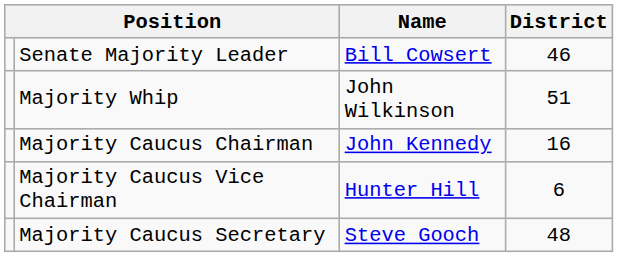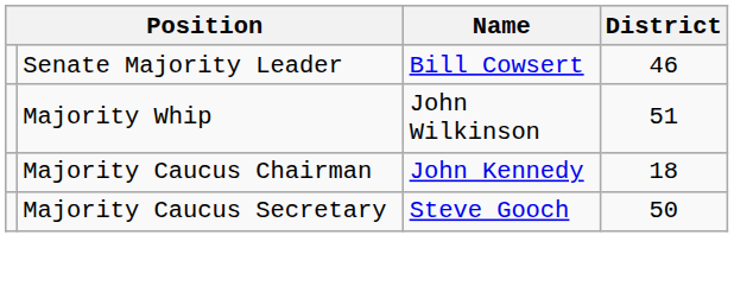 <table class="wikitable">
 <tr>
 <th colspan=2 align=center>Position</th>
 <th align="center" width="99">Name</th>
 <th align=center>District</th>
 </tr>
 <tr>
 <td></td>
 <td width="201">Senate Majority Leader</td>
 <td><a href='#'>Bill Cowsert</a></td>
 <td align=center>46</td>
 </tr>
 <tr>
 <td></td>
 <td>Majority Whip</td>
 <td>John Wilkinson</td>
 <td align=center>51</td>
 </tr>
 <tr>
 <td></td>
 <td>Majority Caucus Chairman</td>
 <td><a href='#'>John Kennedy</a></td>
-<td align=center>16</td>
-</tr>
-<tr>
-<td></td>
-<td>Majority Caucus Vice Chairman</td>
-<td><a href='#'>Hunter Hill</a></td>
-<td align=center>6</td>
+<td align=center>18</td>
 </tr>
 <tr>
 <td></td>
 <td>Majority Caucus Secretary</td>
 <td><a href='#'>Steve Gooch</a></td>
-<td align=center>48</td>
+<td align=center>50</td>
 </tr>
 </table>
